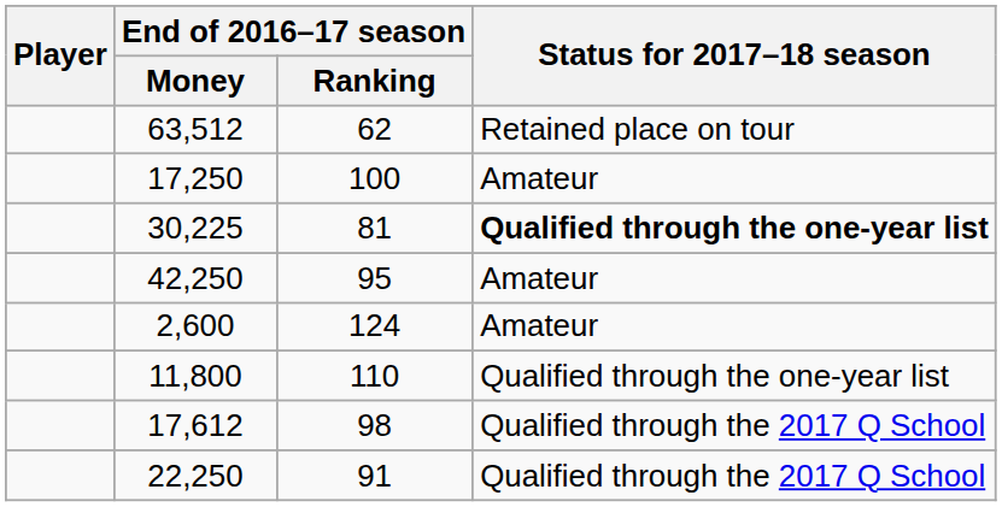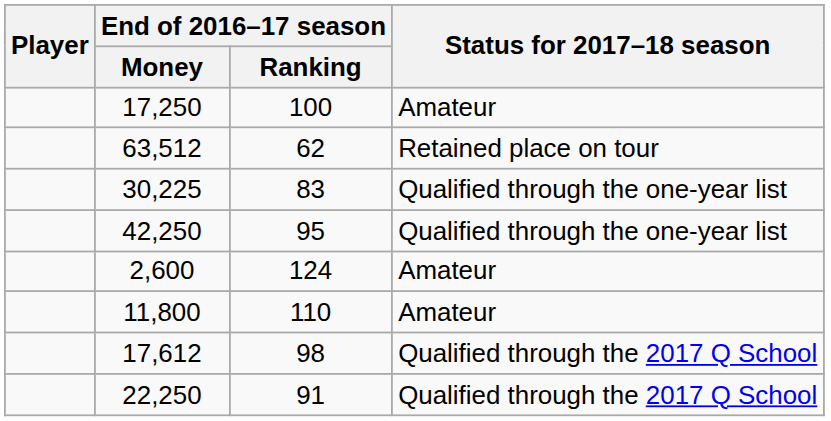 <table class="wikitable sortable" style="text-align:center; font-size:90%">
 <tr>
 <th rowspan=2>Player</th>
 <th colspan=2>End of 2016–17 season</th>
 <th rowspan=2>Status for 2017–18 season</th>
 </tr>
 <tr>
 <th>Money</th>
 <th>Ranking</th>
 </tr>
 <tr>
 <td align=left></td>
+<td>17,250</td>
+<td>100</td>
+<td align=left>Amateur</td>
+</tr>
+<tr>
+<td align=left></td>
 <td>63,512</td>
 <td>62</td>
 <td align=left>Retained place on tour</td>
 </tr>
 <tr>
 <td align=left></td>
-<td>17,250</td>
-<td>100</td>
-<td align=left>Amateur</td>
-</tr>
-<tr>
-<td align=left></td>
 <td>30,225</td>
-<td>81</td>
-<td align=left><strong>Qualified through the one-year list</strong></td>
+<td>83</td>
+<td align=left>Qualified through the one-year list</td>
 </tr>
 <tr>
 <td align=left></td>
 <td>42,250</td>
 <td>95</td>
-<td align=left>Amateur</td>
+<td align=left>Qualified through the one-year list</td>
 </tr>
 <tr>
 <td align=left></td>
 <td>2,600</td>
 <td>124</td>
 <td align=left>Amateur</td>
 </tr>
 <tr>
 <td align=left></td>
 <td>11,800</td>
 <td>110</td>
-<td align=left>Qualified through the one-year list</td>
+<td align=left>Amateur</td>
 </tr>
 <tr>
 <td align=left></td>
 <td>17,612</td>
 <td>98</td>
 <td align=left>Qualified through the <a href='#'>2017 Q School</a></td>
 </tr>
 <tr>
 <td align=left></td>
 <td>22,250</td>
 <td>91</td>
 <td align=left>Qualified through the <a href='#'>2017 Q School</a></td>
 </tr>
 </table>
